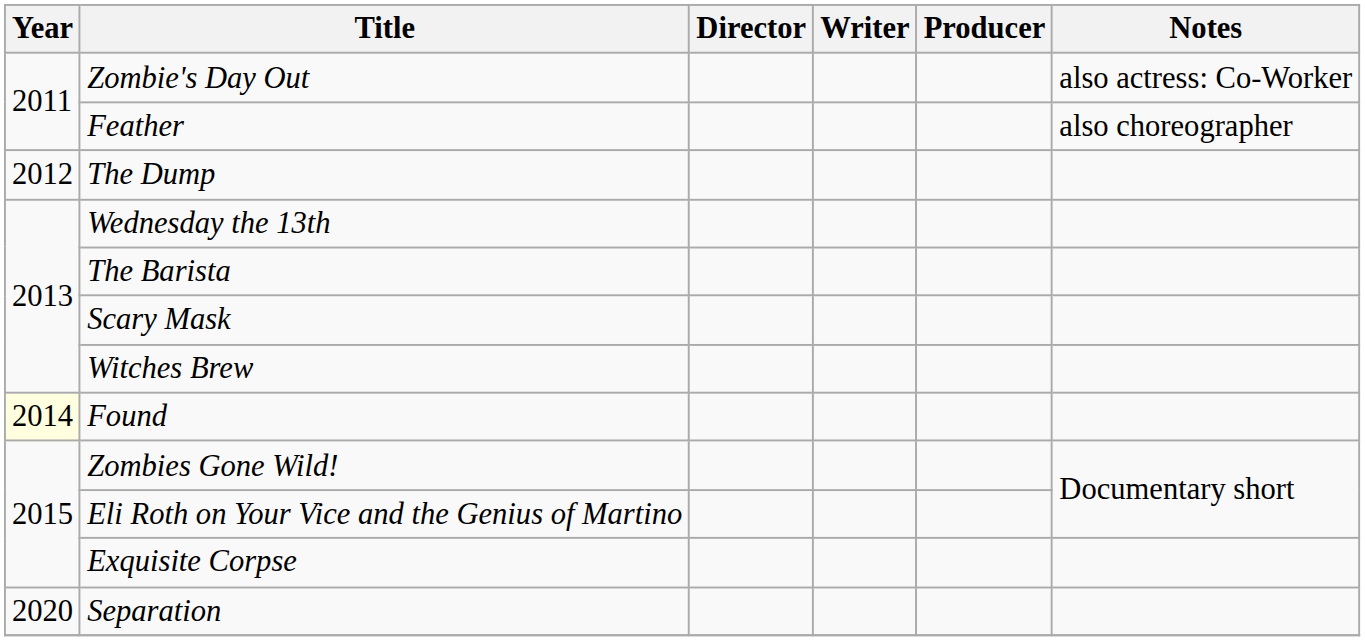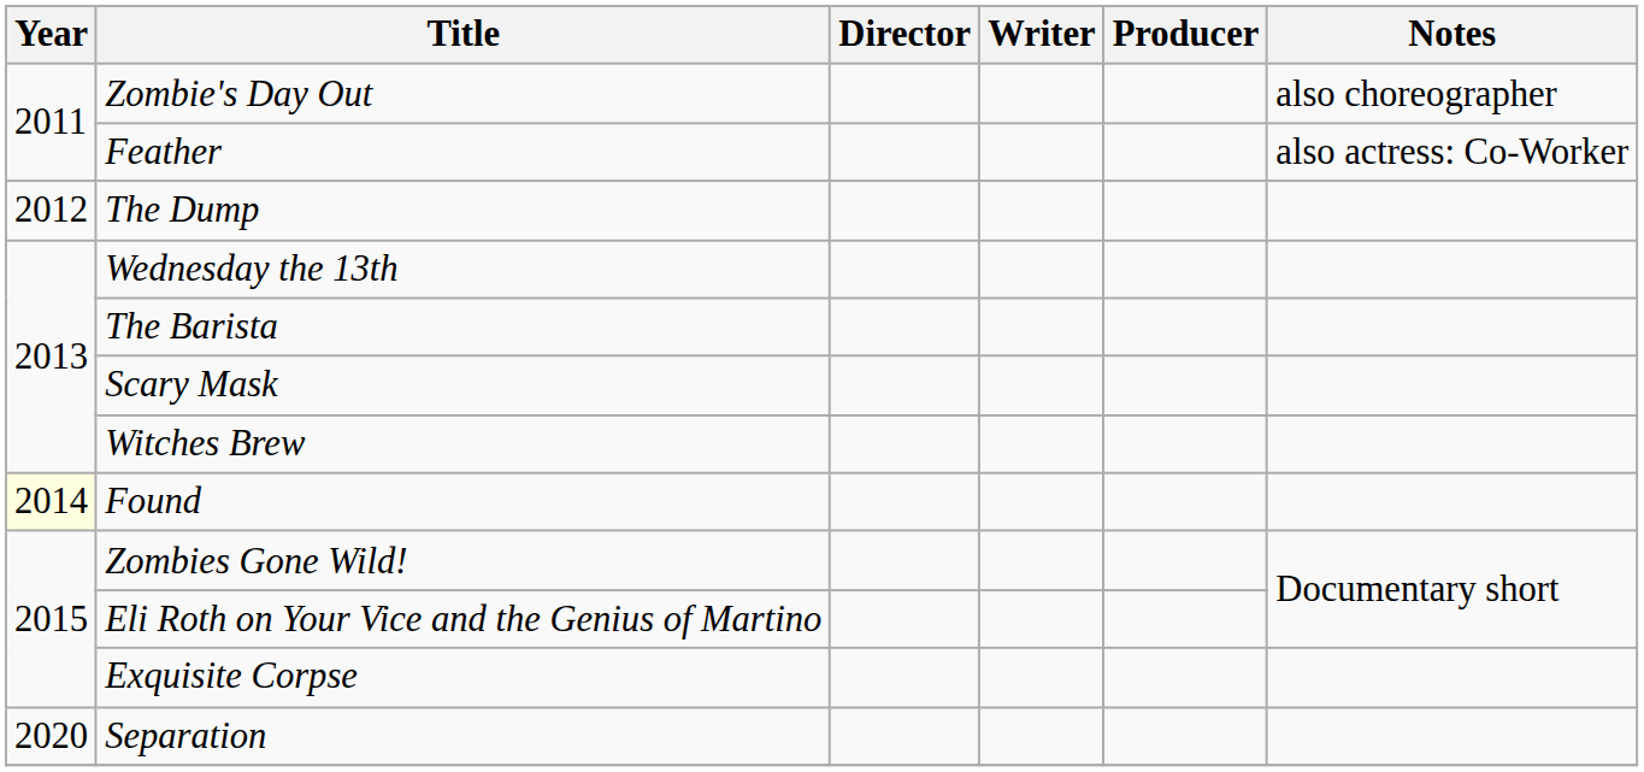 <table class="wikitable">
 <tr>
 <th>Year</th>
 <th>Title</th>
 <th>Director</th>
 <th>Writer</th>
 <th>Producer</th>
 <th>Notes</th>
 </tr>
 <tr>
 <td rowspan=2>2011</td>
 <td><em>Zombie's Day Out</em></td>
 <td></td>
 <td></td>
 <td></td>
-<td>also actress: Co-Worker</td>
+<td>also choreographer</td>
 </tr>
 <tr>
 <td><em>Feather</em></td>
 <td></td>
 <td></td>
 <td></td>
-<td>also choreographer</td>
+<td>also actress: Co-Worker</td>
 </tr>
 <tr>
 <td>2012</td>
 <td><em>The Dump</em></td>
 <td></td>
 <td></td>
 <td></td>
 <td></td>
 </tr>
 <tr>
 <td rowspan=4>2013</td>
 <td><em>Wednesday the 13th</em></td>
 <td></td>
 <td></td>
 <td></td>
 <td></td>
 </tr>
 <tr>
 <td><em>The Barista</em></td>
 <td></td>
 <td></td>
 <td></td>
 <td></td>
 </tr>
 <tr>
 <td><em>Scary Mask</em></td>
 <td></td>
 <td></td>
 <td></td>
 <td></td>
 </tr>
 <tr>
 <td><em>Witches Brew</em></td>
 <td></td>
 <td></td>
 <td></td>
 <td></td>
 </tr>
 <tr>
 <td style="background: lightyellow;">2014</td>
 <td><em>Found</em></td>
 <td></td>
 <td></td>
 <td></td>
 <td></td>
 </tr>
 <tr>
 <td rowspan=3>2015</td>
 <td><em>Zombies Gone Wild!</em></td>
 <td></td>
 <td></td>
 <td></td>
 <td rowspan=2>Documentary short</td>
 </tr>
 <tr>
 <td><em>Eli Roth on Your Vice and the Genius of Martino</em></td>
 <td></td>
 <td></td>
 <td></td>
 </tr>
 <tr>
 <td><em>Exquisite Corpse</em></td>
 <td></td>
 <td></td>
 <td></td>
 <td></td>
 </tr>
 <tr>
 <td>2020</td>
 <td><em>Separation</em></td>
 <td></td>
 <td></td>
 <td></td>
 <td></td>
 </tr>
 <tr>
 </tr>
 </table>
